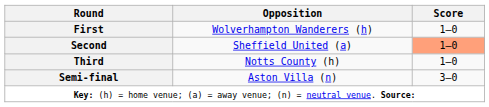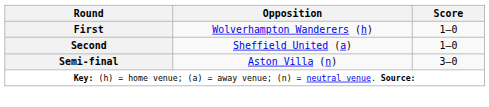 <table class="wikitable plainrowheaders" style="text-align:center;margin-left:1em;float:right;width:50%">
 <tr>
 <th width="35%">Round</th>
 <th width="50%">Opposition</th>
 <th width="15%">Score</th>
 </tr>
 <tr>
 <th scope=row style="text-align:center">First</th>
 <td><a href='#'>Wolverhampton Wanderers</a> (<a href='#'>h</a>)</td>
 <td>1–0</td>
 </tr>
 <tr>
 <th scope=row style="text-align:center">Second</th>
 <td><a href='#'>Sheffield United</a> (<a href='#'>a</a>)</td>
-<td style="background: lightsalmon;">1–0</td>
-</tr>
-<tr>
-<th scope=row style="text-align:center">Third</th>
-<td><a href='#'>Notts County</a> (h)</td>
 <td>1–0</td>
 </tr>
 <tr>
 <th scope=row style="text-align:center">Semi-final</th>
 <td><a href='#'>Aston Villa</a> (<a href='#'>n</a>)</td>
 <td>3–0</td>
 </tr>
 <tr>
 <td colspan="3" style="background-color:white;"><small><strong>Key:</strong> (h) = home venue; (a) = away venue; (n) = <a href='#'>neutral venue</a>. <strong>Source:</strong> </small></td>
 </tr>
 </table>
